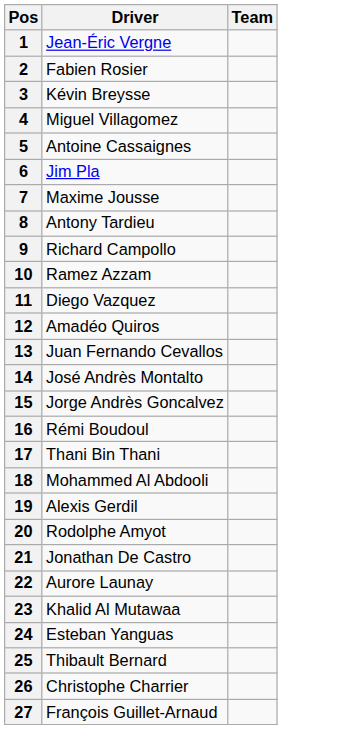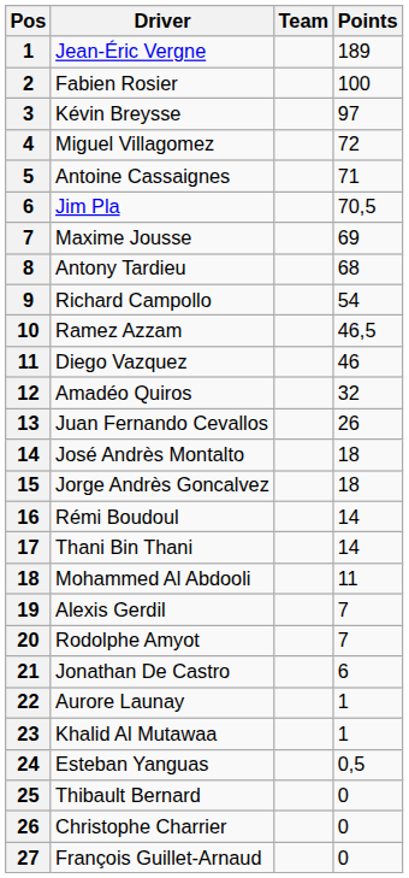 <table class="wikitable" style="font-size:85%">
 <tr>
 <th>Pos</th>
 <th>Driver</th>
 <th>Team</th>
+<th>Points</th>
 </tr>
 <tr>
 <th>1</th>
 <td> <a href='#'>Jean-Éric Vergne</a></td>
 <td></td>
+<td>189</td>
 </tr>
 <tr>
 <th>2</th>
 <td> Fabien Rosier</td>
 <td></td>
+<td>100</td>
 </tr>
 <tr>
 <th>3</th>
 <td> Kévin Breysse</td>
 <td></td>
+<td>97</td>
 </tr>
 <tr>
 <th>4</th>
 <td> Miguel Villagomez</td>
 <td></td>
+<td>72</td>
 </tr>
 <tr>
 <th>5</th>
 <td> Antoine Cassaignes</td>
 <td></td>
+<td>71</td>
 </tr>
 <tr>
 <th>6</th>
 <td> <a href='#'>Jim Pla</a></td>
 <td></td>
+<td>70,5</td>
 </tr>
 <tr>
 <th>7</th>
 <td> Maxime Jousse</td>
 <td></td>
+<td>69</td>
 </tr>
 <tr>
 <th>8</th>
 <td> Antony Tardieu</td>
 <td></td>
+<td>68</td>
 </tr>
 <tr>
 <th>9</th>
 <td> Richard Campollo</td>
 <td></td>
+<td>54</td>
 </tr>
 <tr>
 <th>10</th>
 <td> Ramez Azzam</td>
 <td></td>
+<td>46,5</td>
 </tr>
 <tr>
 <th>11</th>
 <td> Diego Vazquez</td>
 <td></td>
+<td>46</td>
 </tr>
 <tr>
 <th>12</th>
 <td> Amadéo Quiros</td>
 <td></td>
+<td>32</td>
 </tr>
 <tr>
 <th>13</th>
 <td> Juan Fernando Cevallos</td>
 <td></td>
+<td>26</td>
 </tr>
 <tr>
 <th>14</th>
 <td> José Andrès Montalto</td>
 <td></td>
+<td>18</td>
 </tr>
 <tr>
 <th>15</th>
 <td> Jorge Andrès Goncalvez</td>
 <td></td>
+<td>18</td>
 </tr>
 <tr>
 <th>16</th>
 <td> Rémi Boudoul</td>
 <td></td>
+<td>14</td>
 </tr>
 <tr>
 <th>17</th>
 <td> Thani Bin Thani</td>
 <td></td>
+<td>14</td>
 </tr>
 <tr>
 <th>18</th>
 <td> Mohammed Al Abdooli</td>
 <td></td>
+<td>11</td>
 </tr>
 <tr>
 <th>19</th>
 <td> Alexis Gerdil</td>
 <td></td>
+<td>7</td>
 </tr>
 <tr>
 <th>20</th>
 <td> Rodolphe Amyot</td>
 <td></td>
+<td>7</td>
 </tr>
 <tr>
 <th>21</th>
 <td> Jonathan De Castro</td>
 <td></td>
+<td>6</td>
 </tr>
 <tr>
 <th>22</th>
 <td> Aurore Launay</td>
 <td></td>
+<td>1</td>
 </tr>
 <tr>
 <th>23</th>
 <td> Khalid Al Mutawaa</td>
 <td></td>
+<td>1</td>
 </tr>
 <tr>
 <th>24</th>
 <td> Esteban Yanguas</td>
 <td></td>
+<td>0,5</td>
 </tr>
 <tr>
 <th>25</th>
 <td> Thibault Bernard</td>
 <td></td>
+<td>0</td>
 </tr>
 <tr>
 <th>26</th>
 <td> Christophe Charrier</td>
 <td></td>
+<td>0</td>
 </tr>
 <tr>
 <th>27</th>
 <td> François Guillet-Arnaud</td>
 <td></td>
+<td>0</td>
 </tr>
 </table>
